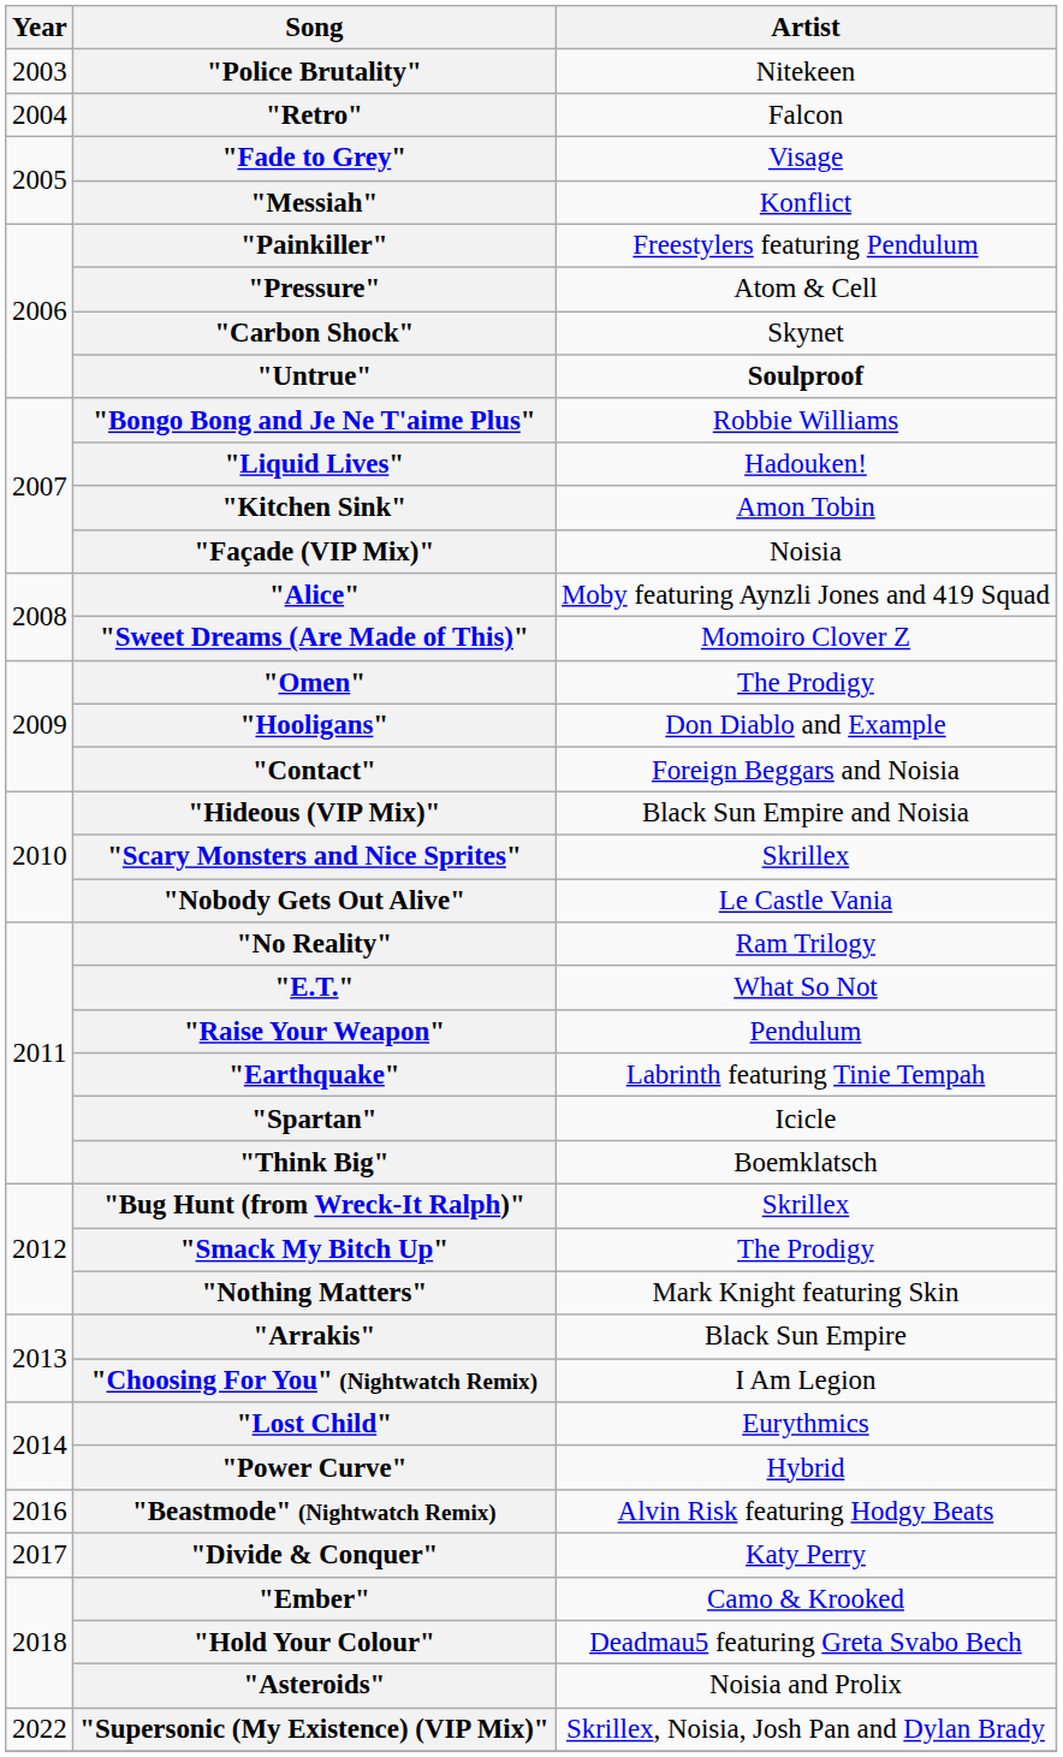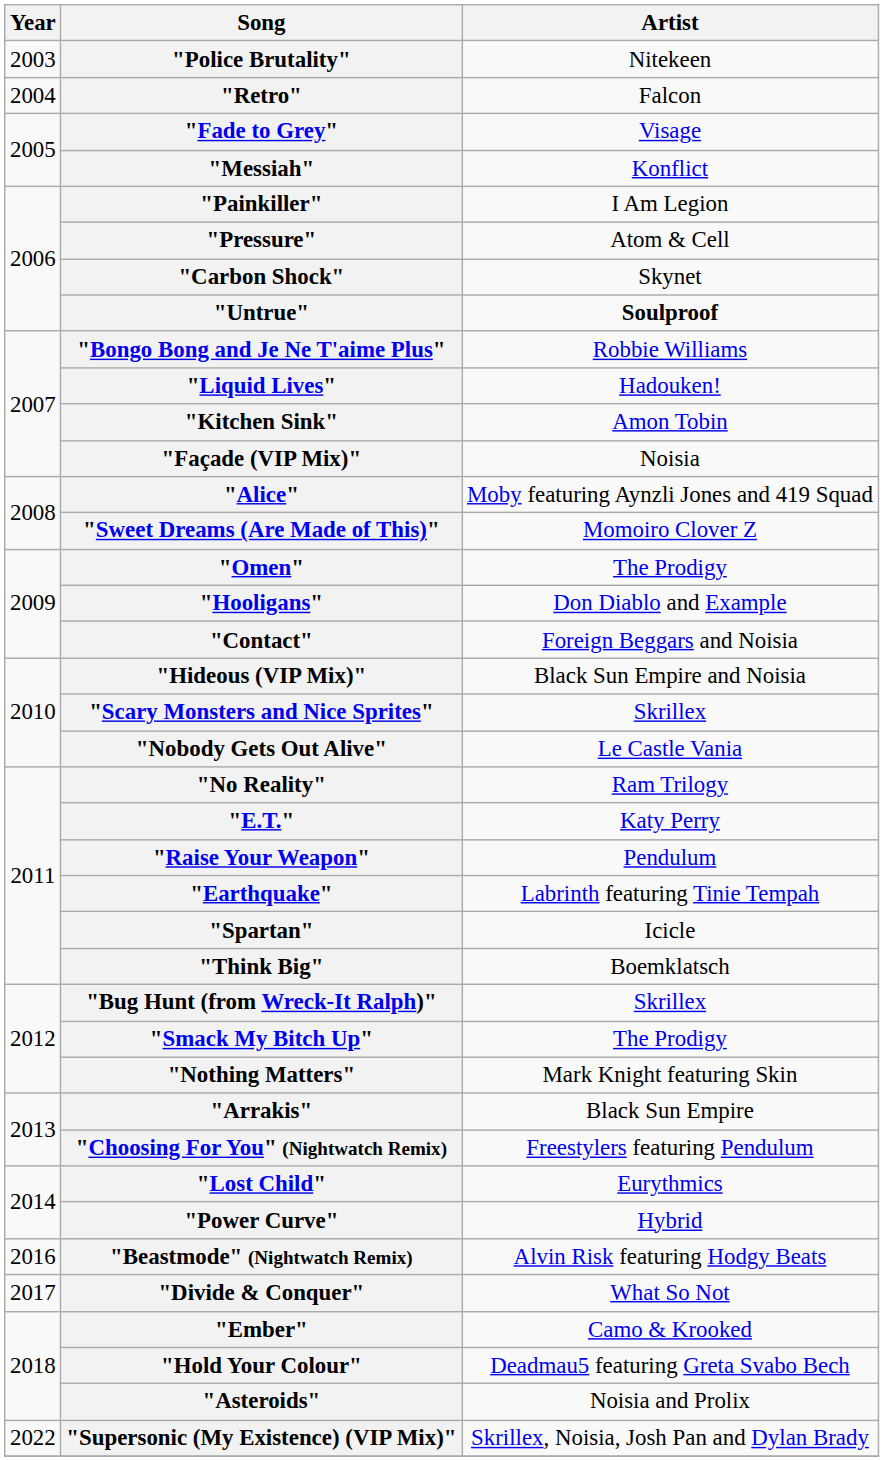 <table class="wikitable plainrowheaders" style="text-align:center;">
 <tr>
 <th scope="col">Year</th>
 <th scope="col">Song</th>
 <th scope="col">Artist</th>
 </tr>
 <tr>
 <td>2003</td>
 <th scope="row">"Police Brutality"</th>
 <td>Nitekeen</td>
 </tr>
 <tr>
 <td>2004</td>
 <th scope="row">"Retro"</th>
 <td>Falcon</td>
 </tr>
 <tr>
 <td rowspan="2">2005</td>
 <th scope="row">"<a href='#'>Fade to Grey</a>"</th>
 <td><a href='#'>Visage</a></td>
 </tr>
 <tr>
 <th scope="row">"Messiah"</th>
 <td><a href='#'>Konflict</a></td>
 </tr>
 <tr>
 <td rowspan="4">2006</td>
 <th scope="row">"Painkiller"</th>
-<td><a href='#'>Freestylers</a> featuring <a href='#'>Pendulum</a></td>
+<td>I Am Legion</td>
 </tr>
 <tr>
 <th scope="row">"Pressure"</th>
 <td>Atom & Cell</td>
 </tr>
 <tr>
 <th scope="row">"Carbon Shock"</th>
 <td>Skynet</td>
 </tr>
 <tr>
 <th scope="row">"Untrue"</th>
 <td><strong>Soulproof</strong></td>
 </tr>
 <tr>
 <td rowspan="4">2007</td>
 <th scope="row">"<a href='#'>Bongo Bong and Je Ne T'aime Plus</a>"</th>
 <td><a href='#'>Robbie Williams</a></td>
 </tr>
 <tr>
 <th scope="row">"<a href='#'>Liquid Lives</a>"</th>
 <td><a href='#'>Hadouken!</a></td>
 </tr>
 <tr>
 <th scope="row">"Kitchen Sink"</th>
 <td><a href='#'>Amon Tobin</a></td>
 </tr>
 <tr>
 <th scope="row">"Façade (VIP Mix)"</th>
 <td>Noisia</td>
 </tr>
 <tr>
 <td rowspan="2">2008</td>
 <th scope="row">"<a href='#'>Alice</a>"</th>
 <td><a href='#'>Moby</a> featuring Aynzli Jones and 419 Squad</td>
 </tr>
 <tr>
 <th scope="row">"<a href='#'>Sweet Dreams (Are Made of This)</a>"</th>
 <td><a href='#'>Momoiro Clover Z</a></td>
 </tr>
 <tr>
 <td rowspan="3">2009</td>
 <th scope="row">"<a href='#'>Omen</a>"</th>
 <td><a href='#'>The Prodigy</a></td>
 </tr>
 <tr>
 <th scope="row">"<a href='#'>Hooligans</a>"</th>
 <td><a href='#'>Don Diablo</a> and <a href='#'>Example</a></td>
 </tr>
 <tr>
 <th scope="row">"Contact"</th>
 <td><a href='#'>Foreign Beggars</a> and Noisia</td>
 </tr>
 <tr>
 <td rowspan="3">2010</td>
 <th scope="row">"Hideous (VIP Mix)"</th>
 <td>Black Sun Empire and Noisia</td>
 </tr>
 <tr>
 <th scope="row">"<a href='#'>Scary Monsters and Nice Sprites</a>"</th>
 <td><a href='#'>Skrillex</a></td>
 </tr>
 <tr>
 <th scope="row">"Nobody Gets Out Alive"</th>
 <td><a href='#'>Le Castle Vania</a></td>
 </tr>
 <tr>
 <td rowspan="6">2011</td>
 <th scope="row">"No Reality"</th>
 <td><a href='#'>Ram Trilogy</a></td>
 </tr>
 <tr>
 <th scope="row">"<a href='#'>E.T.</a>"</th>
-<td><a href='#'>What So Not</a></td>
+<td><a href='#'>Katy Perry</a></td>
 </tr>
 <tr>
 <th scope="row">"<a href='#'>Raise Your Weapon</a>"</th>
 <td><a href='#'>Pendulum</a></td>
 </tr>
 <tr>
 <th scope="row">"<a href='#'>Earthquake</a>"</th>
 <td><a href='#'>Labrinth</a> featuring <a href='#'>Tinie Tempah</a></td>
 </tr>
 <tr>
 <th scope="row">"Spartan"</th>
 <td>Icicle</td>
 </tr>
 <tr>
 <th scope="row">"Think Big"</th>
 <td>Boemklatsch</td>
 </tr>
 <tr>
 <td rowspan="3">2012</td>
 <th scope="row">"Bug Hunt (from <a href='#'>Wreck-It Ralph</a>)"</th>
 <td><a href='#'>Skrillex</a></td>
 </tr>
 <tr>
 <th scope="row">"<a href='#'>Smack My Bitch Up</a>"</th>
 <td><a href='#'>The Prodigy</a></td>
 </tr>
 <tr>
 <th scope="row">"Nothing Matters"</th>
 <td>Mark Knight featuring Skin</td>
 </tr>
 <tr>
 <td rowspan="2">2013</td>
 <th scope="row">"Arrakis"</th>
 <td>Black Sun Empire</td>
 </tr>
 <tr>
 <th scope="row">"<a href='#'>Choosing For You</a>" <small>(Nightwatch Remix)</small></th>
-<td>I Am Legion</td>
+<td><a href='#'>Freestylers</a> featuring <a href='#'>Pendulum</a></td>
 </tr>
 <tr>
 <td rowspan="2">2014</td>
 <th scope="row">"<a href='#'>Lost Child</a>"</th>
 <td><a href='#'>Eurythmics</a></td>
 </tr>
 <tr>
 <th scope="row">"Power Curve"</th>
 <td><a href='#'>Hybrid</a></td>
 </tr>
 <tr>
 <td rowspan="1">2016</td>
 <th scope="row">"Beastmode" <small>(Nightwatch Remix)</small></th>
 <td><a href='#'>Alvin Risk</a> featuring <a href='#'>Hodgy Beats</a></td>
 </tr>
 <tr>
 <td rowspan="1">2017</td>
 <th scope="row">"Divide & Conquer"</th>
-<td><a href='#'>Katy Perry</a></td>
+<td><a href='#'>What So Not</a></td>
 </tr>
 <tr>
 <td rowspan="3">2018</td>
 <th scope="row">"Ember"</th>
 <td><a href='#'>Camo & Krooked</a></td>
 </tr>
 <tr>
 <th scope="row">"Hold Your Colour"</th>
 <td><a href='#'>Deadmau5</a> featuring <a href='#'>Greta Svabo Bech</a></td>
 </tr>
 <tr>
 <th scope="row">"Asteroids"</th>
 <td>Noisia and Prolix</td>
 </tr>
 <tr>
 <td>2022</td>
 <th scope="row">"Supersonic (My Existence) (VIP Mix)"</th>
 <td><a href='#'>Skrillex</a>, Noisia, Josh Pan and <a href='#'>Dylan Brady</a></td>
 </tr>
 <tr>
 </tr>
 </table>
